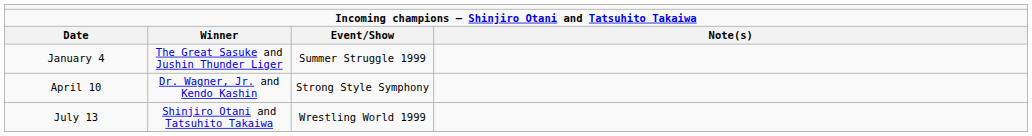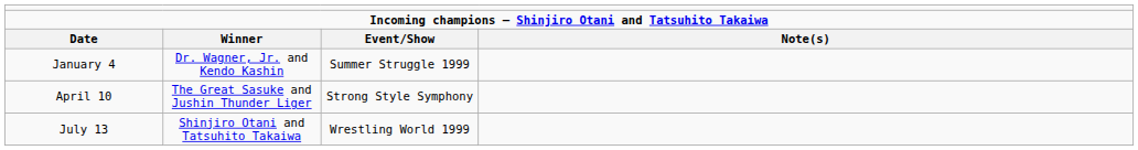 <table class="wikitable" style="text-align:center; width:100%;">
 <tr>
 <td colspan="5"></td>
 </tr>
 <tr>
 <td colspan="5"><strong>Incoming champions – <a href='#'>Shinjiro Otani</a> and <a href='#'>Tatsuhito Takaiwa</a></strong></td>
 </tr>
 <tr>
 <th width=14%>Date</th>
 <th width=14%>Winner</th>
 <th width=14%>Event/Show</th>
 <th width=58%>Note(s)</th>
 </tr>
 <tr>
 <td>January 4</td>
-<td><a href='#'>The Great Sasuke</a> and <a href='#'>Jushin Thunder Liger</a></td>
+<td><a href='#'>Dr. Wagner, Jr.</a> and <a href='#'>Kendo Kashin</a></td>
 <td>Summer Struggle 1999</td>
 <td align="left"></td>
 </tr>
 <tr>
 <td>April 10</td>
-<td><a href='#'>Dr. Wagner, Jr.</a> and <a href='#'>Kendo Kashin</a></td>
+<td><a href='#'>The Great Sasuke</a> and <a href='#'>Jushin Thunder Liger</a></td>
 <td>Strong Style Symphony</td>
 <td align="left"></td>
 </tr>
 <tr>
 <td>July 13</td>
 <td><a href='#'>Shinjiro Otani</a> and <a href='#'>Tatsuhito Takaiwa</a></td>
 <td>Wrestling World 1999</td>
 <td align="left"></td>
 </tr>
 </table>
